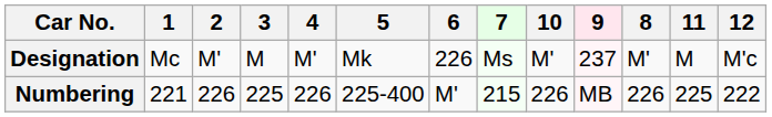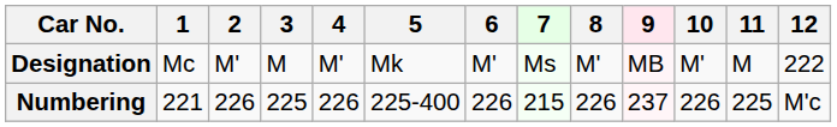 <table class="wikitable">
 <tr>
 <th>Car No.</th>
 <th>1</th>
 <th>2</th>
 <th>3</th>
 <th>4</th>
 <th>5</th>
 <th>6</th>
 <th style="background: #E6FFE6">7</th>
+<th>8</th>
+<th style="background: #FFE6EE">9</th>
 <th>10</th>
-<th style="background: #FFE6EE">9</th>
-<th>8</th>
 <th>11</th>
 <th>12</th>
 </tr>
 <tr>
 <th>Designation</th>
 <td>Mc</td>
 <td>M'</td>
 <td>M</td>
 <td>M'</td>
 <td>Mk</td>
-<td>226</td>
+<td>M'</td>
 <td style="background: #F5FFF5">Ms</td>
 <td>M'</td>
-<td style="background: #FFF5F8">237</td>
+<td style="background: #FFF5F8">MB</td>
 <td>M'</td>
 <td>M</td>
-<td>M'c</td>
+<td>222</td>
 </tr>
 <tr>
 <th>Numbering</th>
 <td>221</td>
 <td>226</td>
 <td>225</td>
 <td>226</td>
 <td>225-400</td>
-<td>M'</td>
+<td>226</td>
 <td style="background: #F5FFF5">215</td>
 <td>226</td>
-<td style="background: #FFF5F8">MB</td>
+<td style="background: #FFF5F8">237</td>
 <td>226</td>
 <td>225</td>
-<td>222</td>
+<td>M'c</td>
 </tr>
 </table>
